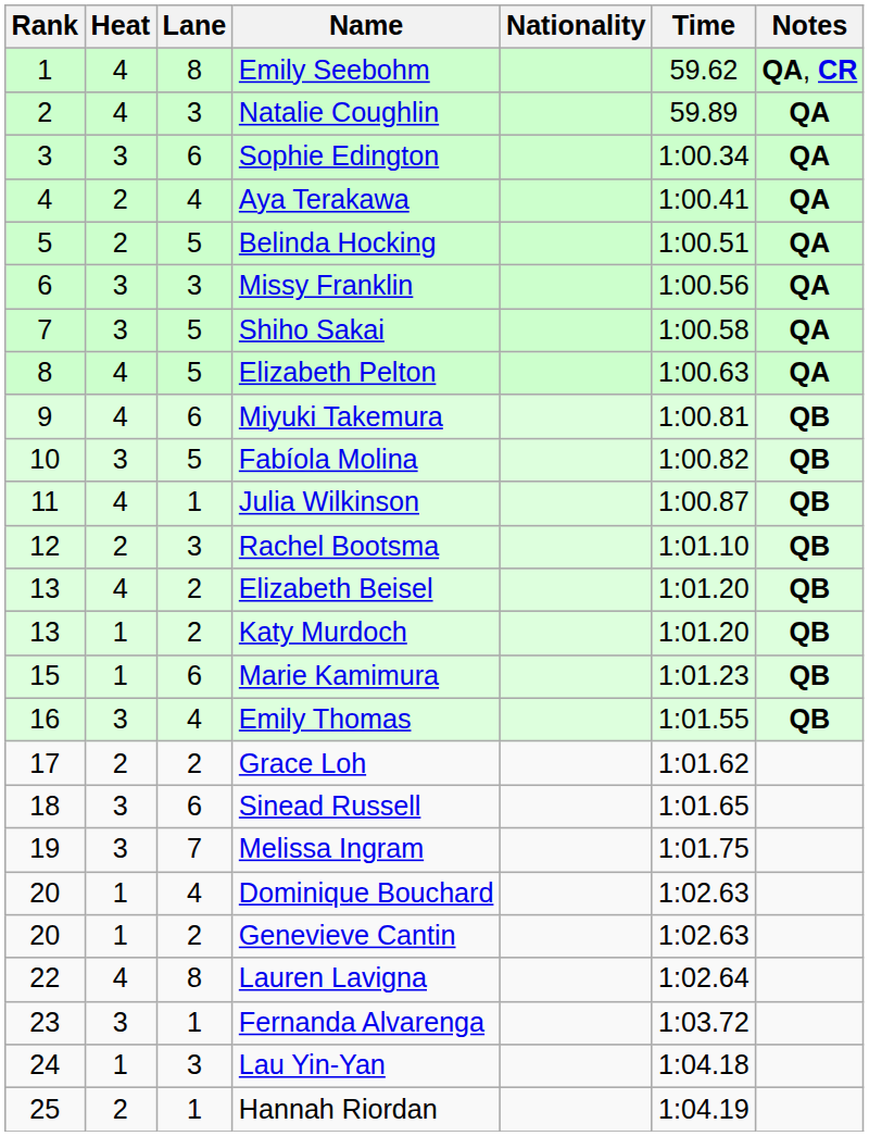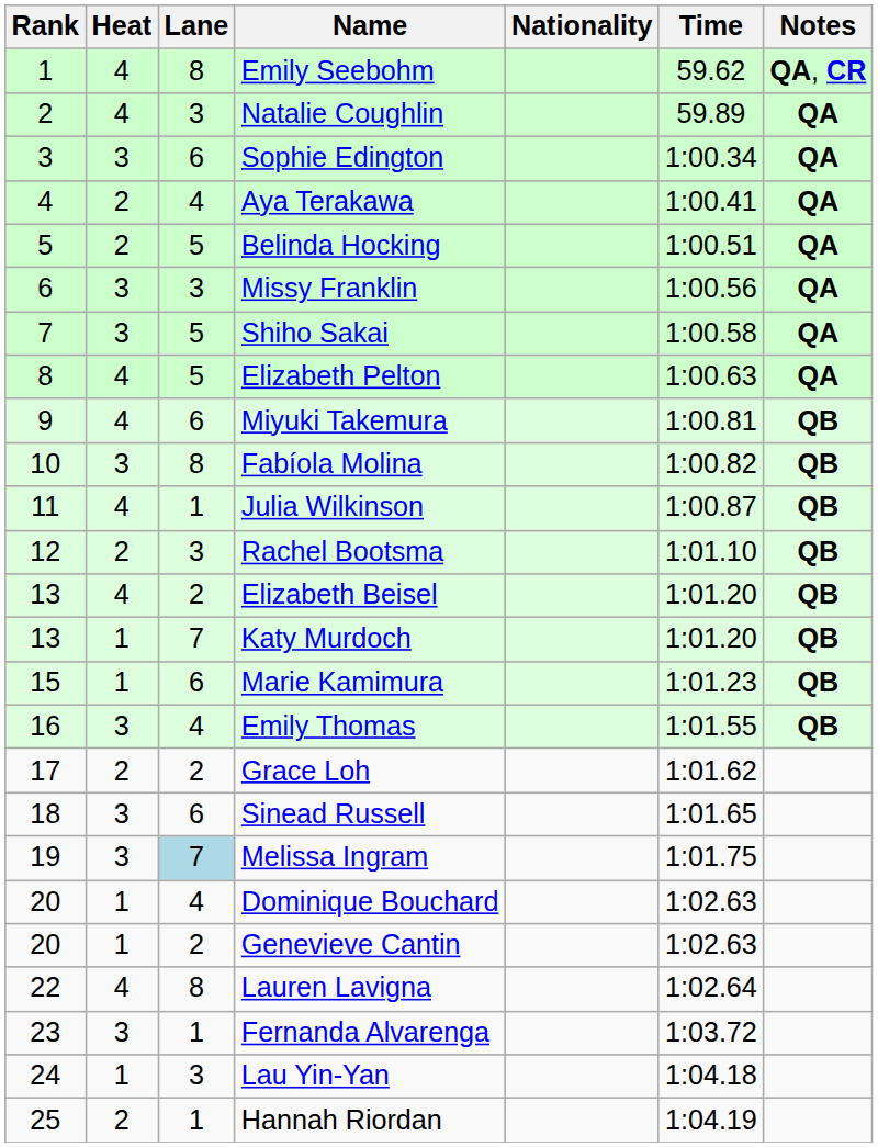 <table class="wikitable sortable" style="text-align:center">
 <tr>
 <th>Rank</th>
 <th>Heat</th>
 <th>Lane</th>
 <th>Name</th>
 <th>Nationality</th>
 <th>Time</th>
 <th>Notes</th>
 </tr>
 <tr bgcolor=ccffcc>
 <td>1</td>
 <td>4</td>
 <td>8</td>
 <td align=left><a href='#'>Emily Seebohm</a></td>
 <td align=left></td>
 <td>59.62</td>
 <td><strong>QA</strong>, <strong><a href='#'>CR</a></strong></td>
 </tr>
 <tr bgcolor=ccffcc>
 <td>2</td>
 <td>4</td>
 <td>3</td>
 <td align=left><a href='#'>Natalie Coughlin</a></td>
 <td align=left></td>
 <td>59.89</td>
 <td><strong>QA</strong></td>
 </tr>
 <tr bgcolor=ccffcc>
 <td>3</td>
 <td>3</td>
 <td>6</td>
 <td align=left><a href='#'>Sophie Edington</a></td>
 <td align=left></td>
 <td>1:00.34</td>
 <td><strong>QA</strong></td>
 </tr>
 <tr bgcolor=ccffcc>
 <td>4</td>
 <td>2</td>
 <td>4</td>
 <td align=left><a href='#'>Aya Terakawa</a></td>
 <td align=left></td>
 <td>1:00.41</td>
 <td><strong>QA</strong></td>
 </tr>
 <tr bgcolor=ccffcc>
 <td>5</td>
 <td>2</td>
 <td>5</td>
 <td align=left><a href='#'>Belinda Hocking</a></td>
 <td align=left></td>
 <td>1:00.51</td>
 <td><strong>QA</strong></td>
 </tr>
 <tr bgcolor=ccffcc>
 <td>6</td>
 <td>3</td>
 <td>3</td>
 <td align=left><a href='#'>Missy Franklin</a></td>
 <td align=left></td>
 <td>1:00.56</td>
 <td><strong>QA</strong></td>
 </tr>
 <tr bgcolor=ccffcc>
 <td>7</td>
 <td>3</td>
 <td>5</td>
 <td align=left><a href='#'>Shiho Sakai</a></td>
 <td align=left></td>
 <td>1:00.58</td>
 <td><strong>QA</strong></td>
 </tr>
 <tr bgcolor=ccffcc>
 <td>8</td>
 <td>4</td>
 <td>5</td>
 <td align=left><a href='#'>Elizabeth Pelton</a></td>
 <td align=left></td>
 <td>1:00.63</td>
 <td><strong>QA</strong></td>
 </tr>
 <tr bgcolor=ddffdd>
 <td>9</td>
 <td>4</td>
 <td>6</td>
 <td align=left><a href='#'>Miyuki Takemura</a></td>
 <td align=left></td>
 <td>1:00.81</td>
 <td><strong>QB</strong></td>
 </tr>
 <tr bgcolor=ddffdd>
 <td>10</td>
 <td>3</td>
-<td>5</td>
+<td>8</td>
 <td align=left><a href='#'>Fabíola Molina</a></td>
 <td align=left></td>
 <td>1:00.82</td>
 <td><strong>QB</strong></td>
 </tr>
 <tr bgcolor=ddffdd>
 <td>11</td>
 <td>4</td>
 <td>1</td>
 <td align=left><a href='#'>Julia Wilkinson</a></td>
 <td align=left></td>
 <td>1:00.87</td>
 <td><strong>QB</strong></td>
 </tr>
 <tr bgcolor=ddffdd>
 <td>12</td>
 <td>2</td>
 <td>3</td>
 <td align=left><a href='#'>Rachel Bootsma</a></td>
 <td align=left></td>
 <td>1:01.10</td>
 <td><strong>QB</strong></td>
 </tr>
 <tr bgcolor=ddffdd>
 <td>13</td>
 <td>4</td>
 <td>2</td>
 <td align=left><a href='#'>Elizabeth Beisel</a></td>
 <td align=left></td>
 <td>1:01.20</td>
 <td><strong>QB</strong></td>
 </tr>
 <tr bgcolor=ddffdd>
 <td>13</td>
 <td>1</td>
-<td>2</td>
+<td>7</td>
 <td align=left><a href='#'>Katy Murdoch</a></td>
 <td align=left></td>
 <td>1:01.20</td>
 <td><strong>QB</strong></td>
 </tr>
 <tr bgcolor=ddffdd>
 <td>15</td>
 <td>1</td>
 <td>6</td>
 <td align=left><a href='#'>Marie Kamimura</a></td>
 <td align=left></td>
 <td>1:01.23</td>
 <td><strong>QB</strong></td>
 </tr>
 <tr bgcolor=ddffdd>
 <td>16</td>
 <td>3</td>
 <td>4</td>
 <td align=left><a href='#'>Emily Thomas</a></td>
 <td align=left></td>
 <td>1:01.55</td>
 <td><strong>QB</strong></td>
 </tr>
 <tr>
 <td>17</td>
 <td>2</td>
 <td>2</td>
 <td align=left><a href='#'>Grace Loh</a></td>
 <td align=left></td>
 <td>1:01.62</td>
 <td></td>
 </tr>
 <tr>
 <td>18</td>
 <td>3</td>
 <td>6</td>
 <td align=left><a href='#'>Sinead Russell</a></td>
 <td align=left></td>
 <td>1:01.65</td>
 <td></td>
 </tr>
 <tr>
 <td>19</td>
 <td>3</td>
-<td>7</td>
+<td style="background: lightblue;">7</td>
 <td align=left><a href='#'>Melissa Ingram</a></td>
 <td align=left></td>
 <td>1:01.75</td>
 <td></td>
 </tr>
 <tr>
 <td>20</td>
 <td>1</td>
 <td>4</td>
 <td align=left><a href='#'>Dominique Bouchard</a></td>
 <td align=left></td>
 <td>1:02.63</td>
 <td></td>
 </tr>
 <tr>
 <td>20</td>
 <td>1</td>
 <td>2</td>
 <td align=left><a href='#'>Genevieve Cantin</a></td>
 <td align=left></td>
 <td>1:02.63</td>
 <td></td>
 </tr>
 <tr>
 <td>22</td>
 <td>4</td>
 <td>8</td>
 <td align=left><a href='#'>Lauren Lavigna</a></td>
 <td align=left></td>
 <td>1:02.64</td>
 <td></td>
 </tr>
 <tr>
 <td>23</td>
 <td>3</td>
 <td>1</td>
 <td align=left><a href='#'>Fernanda Alvarenga</a></td>
 <td align=left></td>
 <td>1:03.72</td>
 <td></td>
 </tr>
 <tr>
 <td>24</td>
 <td>1</td>
 <td>3</td>
 <td align=left><a href='#'>Lau Yin-Yan</a></td>
 <td align=left></td>
 <td>1:04.18</td>
 <td></td>
 </tr>
 <tr>
 <td>25</td>
 <td>2</td>
 <td>1</td>
 <td align=left>Hannah Riordan</td>
 <td align=left></td>
 <td>1:04.19</td>
 <td></td>
 </tr>
 </table>
